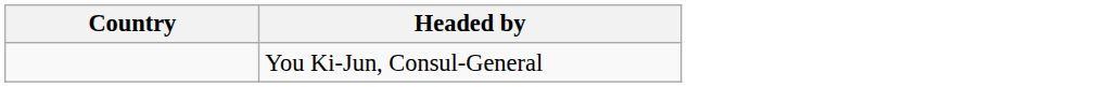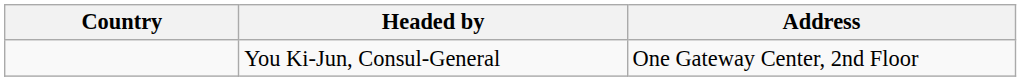 <table class="wikitable sortable">
 <tr>
 <th width=160px>Country</th>
 <th width=270px>Headed by</th>
+<th width=270px>Address</th>
 </tr>
 <tr>
 <td></td>
 <td>You Ki-Jun, Consul-General</td>
+<td>One Gateway Center, 2nd Floor</td>
 </tr>
 </table>
